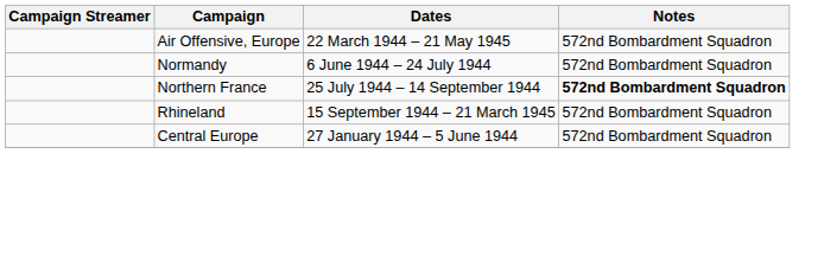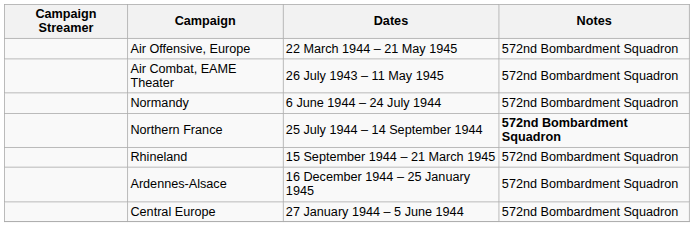 <table class="wikitable">
 <tr style="background:#efefef;">
 <th>Campaign Streamer</th>
 <th>Campaign</th>
 <th>Dates</th>
 <th>Notes</th>
 </tr>
 <tr>
 <td></td>
 <td>Air Offensive, Europe</td>
 <td>22 March 1944 – 21 May 1945</td>
+<td>572nd Bombardment Squadron</td>
+</tr>
+<tr>
+<td></td>
+<td>Air Combat, EAME Theater</td>
+<td>26 July 1943 – 11 May 1945</td>
 <td>572nd Bombardment Squadron</td>
 </tr>
 <tr>
 <td></td>
 <td>Normandy</td>
 <td>6 June 1944 – 24 July 1944</td>
 <td>572nd Bombardment Squadron</td>
 </tr>
 <tr>
 <td></td>
 <td>Northern France</td>
 <td>25 July 1944 – 14 September 1944</td>
 <td><strong>572nd Bombardment Squadron</strong></td>
 </tr>
 <tr>
 <td></td>
 <td>Rhineland</td>
 <td>15 September 1944 – 21 March 1945</td>
 <td>572nd Bombardment Squadron</td>
 </tr>
 <tr>
 <td></td>
+<td>Ardennes-Alsace</td>
+<td>16 December 1944 – 25 January 1945</td>
+<td>572nd Bombardment Squadron</td>
+</tr>
+<tr>
+<td></td>
 <td>Central Europe</td>
 <td>27 January 1944 – 5 June 1944</td>
 <td>572nd Bombardment Squadron</td>
 </tr>
 <tr>
 </tr>
 </table>
